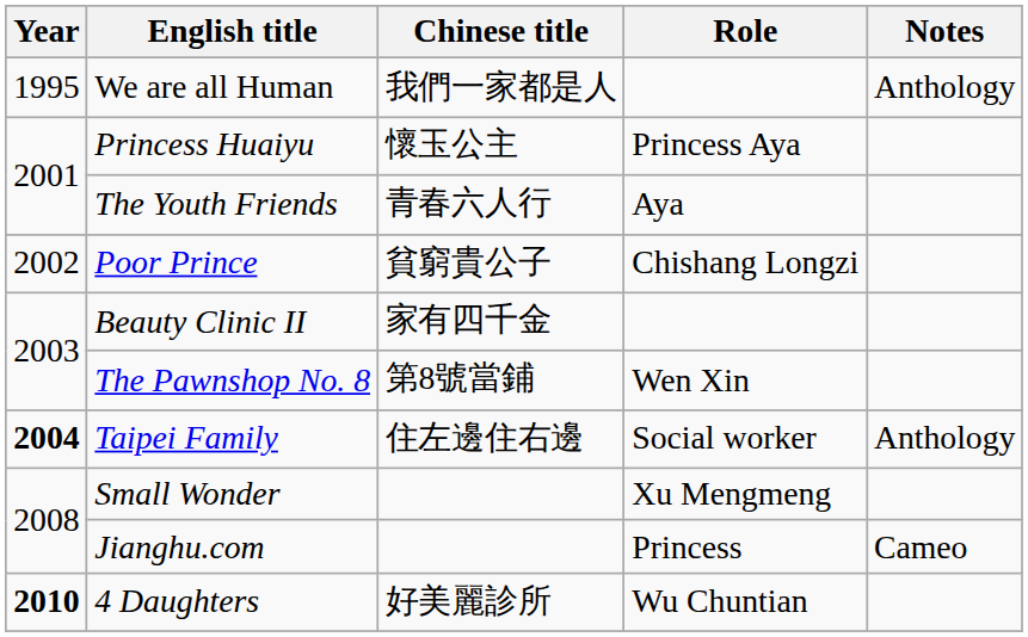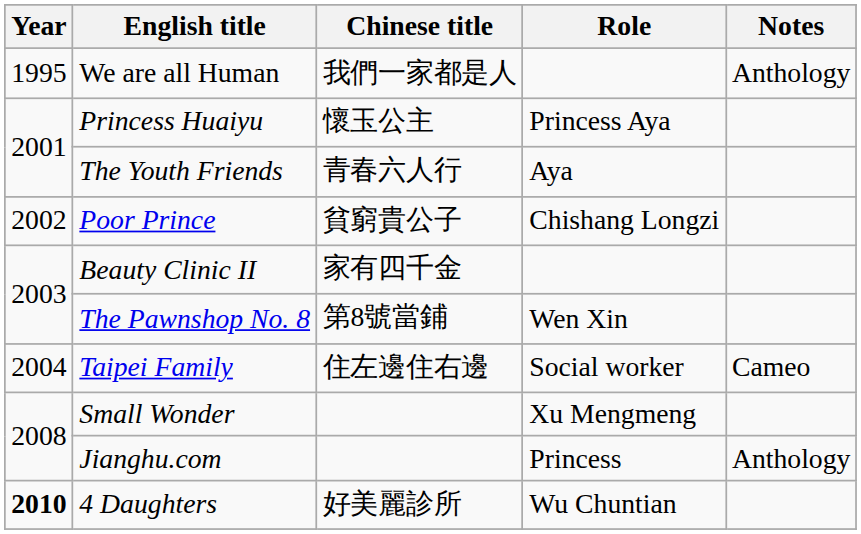 <table class="wikitable sortable">
 <tr>
 <th>Year</th>
 <th>English title</th>
 <th>Chinese title</th>
 <th>Role</th>
 <th>Notes</th>
 </tr>
 <tr>
 <td>1995</td>
 <td>We are all Human</td>
 <td>我們一家都是人</td>
 <td></td>
 <td>Anthology</td>
 </tr>
 <tr>
 <td rowspan="2">2001</td>
 <td><em>Princess Huaiyu</em></td>
 <td>懷玉公主</td>
 <td>Princess Aya</td>
 <td></td>
 </tr>
 <tr>
 <td><em>The Youth Friends </em></td>
 <td>青春六人行</td>
 <td>Aya</td>
 <td></td>
 </tr>
 <tr>
 <td>2002</td>
 <td><em><a href='#'>Poor Prince</a></em></td>
 <td>貧窮貴公子</td>
 <td>Chishang Longzi</td>
 <td></td>
 </tr>
 <tr>
 <td rowspan="2">2003</td>
 <td><em>Beauty Clinic II</em></td>
 <td>家有四千金</td>
 <td></td>
 <td></td>
 </tr>
 <tr>
 <td><em><a href='#'>The Pawnshop No. 8</a></em></td>
 <td>第8號當鋪</td>
 <td>Wen Xin</td>
 <td></td>
 </tr>
 <tr>
-<td><strong>2004</strong></td>
+<td>2004</td>
 <td><em><a href='#'>Taipei Family</a></em></td>
 <td>住左邊住右邊</td>
 <td>Social worker</td>
-<td>Anthology</td>
+<td>Cameo</td>
 </tr>
 <tr>
 <td rowspan="2">2008</td>
 <td><em>Small Wonder</em></td>
 <td></td>
 <td>Xu Mengmeng</td>
 <td></td>
 </tr>
 <tr>
 <td><em>Jianghu.com</em></td>
 <td></td>
 <td>Princess</td>
-<td>Cameo</td>
+<td>Anthology</td>
 </tr>
 <tr>
 <td><strong>2010</strong></td>
 <td><em>4 Daughters</em></td>
 <td>好美麗診所</td>
 <td>Wu Chuntian</td>
 <td></td>
 </tr>
 </table>
